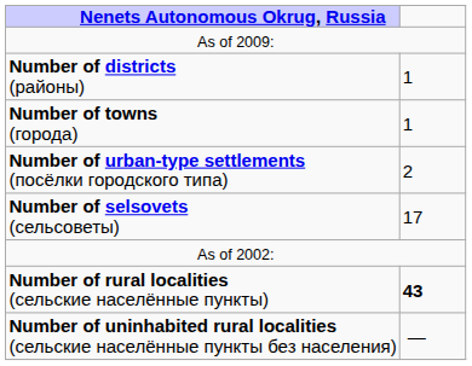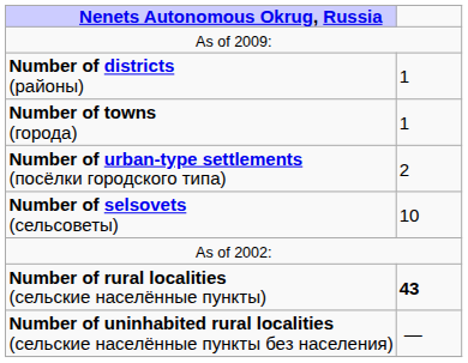 <table border=1 align="right" cellpadding=2 cellspacing=0 style="margin: 0 0 1em 1em; background: #f9f9f9; border: 1px #aaa solid; border-collapse: collapse; font-size: 95%;">
 <tr>
 <th bgcolor="#ccccff" style="padding:0 0 0 50px;"><a href='#'>Nenets Autonomous Okrug</a>, <a href='#'>Russia</a></th>
 <td width="50px"></td>
 </tr>
 <tr>
 <td colspan=2 align="center"><small>As of 2009:</small></td>
 </tr>
 <tr>
 <td><strong>Number of <a href='#'>districts</a></strong><br>(районы)</td>
 <td>1</td>
 </tr>
 <tr>
 <td><strong>Number of towns</strong><br>(города)</td>
 <td>1</td>
 </tr>
 <tr>
 <td><strong>Number of <a href='#'>urban-type settlements</a></strong><br>(посёлки городского типа)</td>
 <td>2</td>
 </tr>
 <tr>
 <td><strong>Number of <a href='#'>selsovets</a></strong><br>(сельсоветы)</td>
-<td>17</td>
+<td>10</td>
 </tr>
 <tr>
 <td colspan=2 align="center"><small>As of 2002:</small></td>
 </tr>
 <tr>
 <td><strong>Number of rural localities</strong><br>(сельские населённые пункты)</td>
 <td><strong>43</strong></td>
 </tr>
 <tr>
 <td><strong>Number of uninhabited rural localities</strong><br>(сельские населённые пункты без населения)</td>
 <td> —</td>
 </tr>
 <tr>
 </tr>
 </table>
